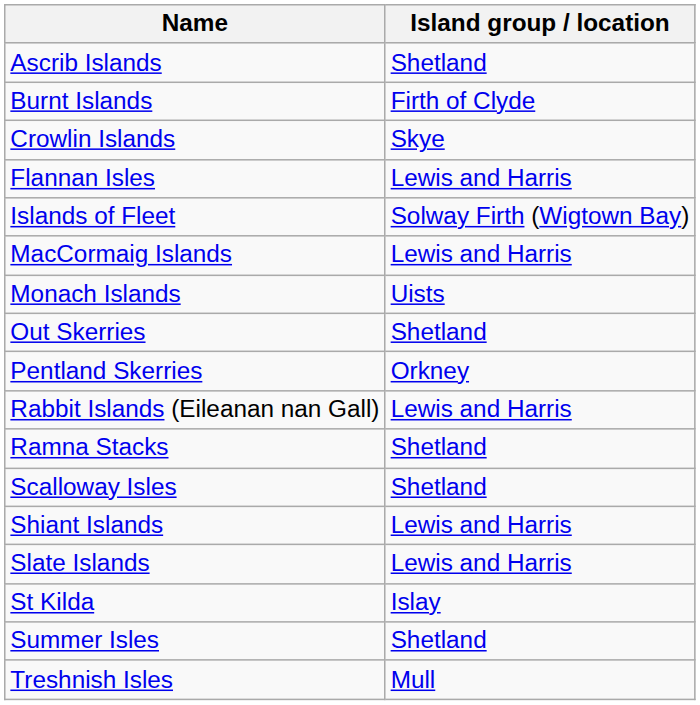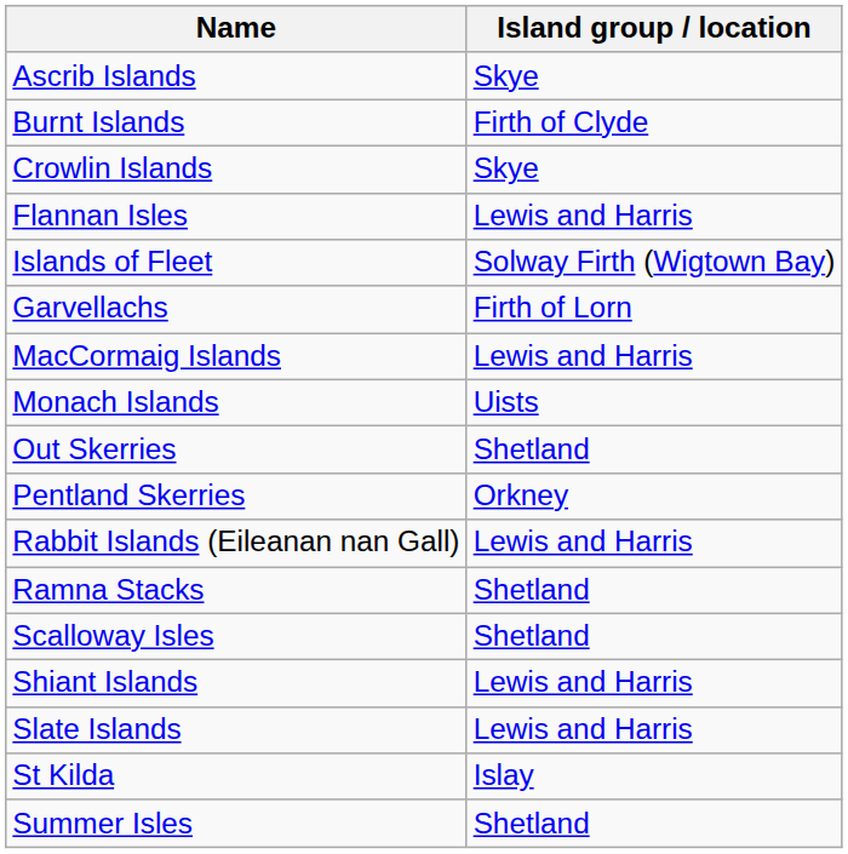 <table class="wikitable sortable">
 <tr>
 <th align=left>Name</th>
 <th align=left>Island group / location</th>
 </tr>
 <tr>
 <td><a href='#'>Ascrib Islands</a></td>
-<td><a href='#'>Shetland</a></td>
+<td><a href='#'>Skye</a></td>
 </tr>
 <tr>
 <td><a href='#'>Burnt Islands</a></td>
 <td><a href='#'>Firth of Clyde</a></td>
 </tr>
 <tr>
 <td><a href='#'>Crowlin Islands</a></td>
 <td><a href='#'>Skye</a></td>
 </tr>
 <tr>
 <td><a href='#'>Flannan Isles</a></td>
 <td><a href='#'>Lewis and Harris</a></td>
 </tr>
 <tr>
 <td><a href='#'>Islands of Fleet</a></td>
 <td><a href='#'>Solway Firth</a> (<a href='#'>Wigtown Bay</a>)</td>
+</tr>
+<tr>
+<td><a href='#'>Garvellachs</a></td>
+<td><a href='#'>Firth of Lorn</a></td>
 </tr>
 <tr>
 <td><a href='#'>MacCormaig Islands</a></td>
 <td><a href='#'>Lewis and Harris</a></td>
 </tr>
 <tr>
 <td><a href='#'>Monach Islands</a></td>
 <td><a href='#'>Uists</a></td>
 </tr>
 <tr>
 <td><a href='#'>Out Skerries</a></td>
 <td><a href='#'>Shetland</a></td>
 </tr>
 <tr>
 <td><a href='#'>Pentland Skerries</a></td>
 <td><a href='#'>Orkney</a></td>
 </tr>
 <tr>
 <td><a href='#'>Rabbit Islands</a> (Eileanan nan Gall)</td>
 <td><a href='#'>Lewis and Harris</a></td>
 </tr>
 <tr>
 <td><a href='#'>Ramna Stacks</a></td>
 <td><a href='#'>Shetland</a></td>
 </tr>
 <tr>
 <td><a href='#'>Scalloway Isles</a></td>
 <td><a href='#'>Shetland</a></td>
 </tr>
 <tr>
 <td><a href='#'>Shiant Islands</a></td>
 <td><a href='#'>Lewis and Harris</a></td>
 </tr>
 <tr>
 <td><a href='#'>Slate Islands</a></td>
 <td><a href='#'>Lewis and Harris</a></td>
 </tr>
 <tr>
 <td><a href='#'>St Kilda</a></td>
 <td><a href='#'>Islay</a></td>
 </tr>
 <tr>
 <td><a href='#'>Summer Isles</a></td>
 <td><a href='#'>Shetland</a></td>
 </tr>
-<tr>
-<td><a href='#'>Treshnish Isles</a></td>
-<td><a href='#'>Mull</a></td>
-</tr>
 </table>
